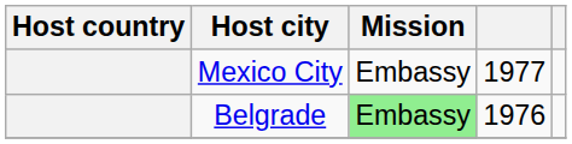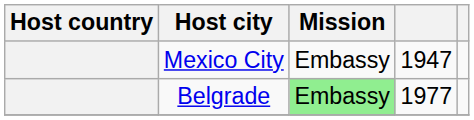 <table class="wikitable plainrowheaders" style="text-align:center;">
 <tr>
 <th scope="col">Host country</th>
 <th scope="col">Host city</th>
 <th scope="col">Mission</th>
 <th scope="col"></th>
 <th scope="col"></th>
 </tr>
 <tr>
 <th scope="row"></th>
 <td><a href='#'>Mexico City</a></td>
 <td>Embassy</td>
-<td>1977</td>
+<td>1947</td>
 <td></td>
 </tr>
 <tr>
 <th scope="row"></th>
 <td><a href='#'>Belgrade</a></td>
 <td style="background: lightgreen;">Embassy</td>
-<td>1976</td>
+<td>1977</td>
 <td></td>
 </tr>
 <tr>
 </tr>
 </table>
